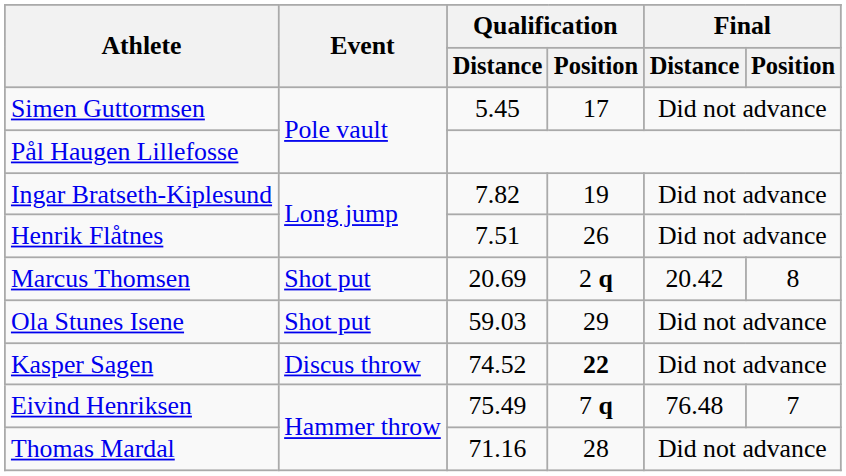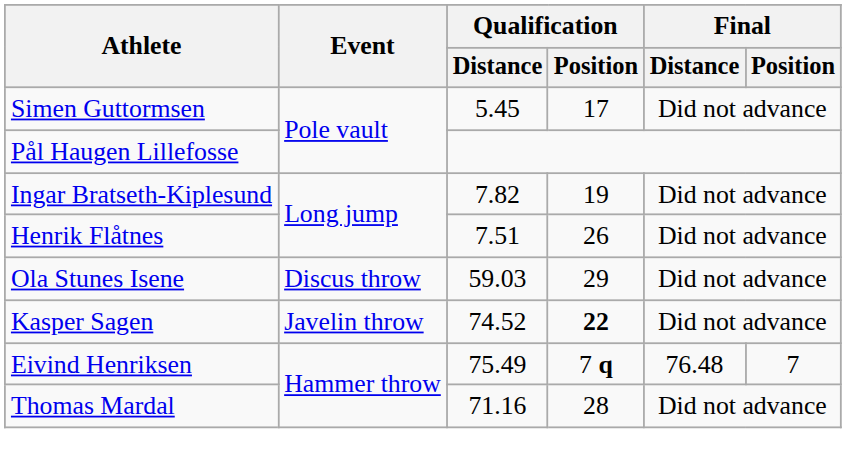 <table class=wikitable style=font-size:90%>
 <tr>
 <th rowspan=2>Athlete</th>
 <th rowspan=2>Event</th>
 <th colspan=2>Qualification</th>
 <th colspan=2>Final</th>
 </tr>
 <tr style=font-size:95%>
 <th>Distance</th>
 <th>Position</th>
 <th>Distance</th>
 <th>Position</th>
 </tr>
 <tr align=center>
 <td align=left><a href='#'>Simen Guttormsen</a></td>
 <td align=left rowspan=2><a href='#'>Pole vault</a></td>
 <td>5.45</td>
 <td>17</td>
 <td colspan=2>Did not advance</td>
 </tr>
 <tr align=center>
 <td align=left><a href='#'>Pål Haugen Lillefosse</a></td>
 <td colspan=4></td>
 </tr>
 <tr align=center>
 <td align=left><a href='#'>Ingar Bratseth-Kiplesund</a></td>
 <td align=left rowspan=2><a href='#'>Long jump</a></td>
 <td>7.82 </td>
 <td>19</td>
 <td colspan=2>Did not advance</td>
 </tr>
 <tr align=center>
 <td align=left><a href='#'>Henrik Flåtnes</a></td>
 <td>7.51</td>
 <td>26</td>
 <td colspan=2>Did not advance</td>
 </tr>
 <tr align=center>
-<td align=left><a href='#'>Marcus Thomsen</a></td>
-<td align=left><a href='#'>Shot put</a></td>
-<td>20.69</td>
-<td>2 <strong>q</strong></td>
-<td>20.42</td>
-<td>8</td>
-</tr>
-<tr align=center>
 <td align=left><a href='#'>Ola Stunes Isene</a></td>
-<td align=left><a href='#'>Shot put</a></td>
+<td align=left><a href='#'>Discus throw</a></td>
 <td>59.03</td>
 <td>29</td>
 <td colspan=2>Did not advance</td>
 </tr>
 <tr align=center>
 <td align=left><a href='#'>Kasper Sagen</a></td>
-<td align=left><a href='#'>Discus throw</a></td>
+<td align=left><a href='#'>Javelin throw</a></td>
 <td>74.52</td>
 <td><strong>22</strong></td>
 <td colspan=2>Did not advance</td>
 </tr>
 <tr align=center>
 <td align=left><a href='#'>Eivind Henriksen</a></td>
 <td align=left rowspan=2><a href='#'>Hammer throw</a></td>
 <td>75.49 </td>
 <td>7 <strong>q</strong></td>
 <td>76.48 </td>
 <td>7</td>
 </tr>
 <tr align=center>
 <td align=left><a href='#'>Thomas Mardal</a></td>
 <td>71.16</td>
 <td>28</td>
 <td colspan=2>Did not advance</td>
 </tr>
 </table>
